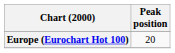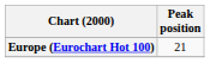 <table class="wikitable sortable plainrowheaders" style="text-align:center">
 <tr>
 <th scope="col">Chart (2000)</th>
 <th scope="col">Peak<br>position</th>
 </tr>
 <tr>
 </tr>
 <tr>
 <th scope="row">Europe (<a href='#'>Eurochart Hot 100</a>)</th>
-<td>20</td>
+<td>21</td>
 </tr>
 <tr>
 </tr>
 <tr>
 </tr>
 <tr>
 </tr>
 <tr>
 </tr>
 </table>
